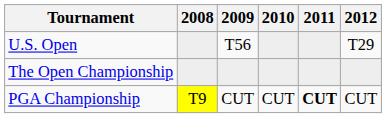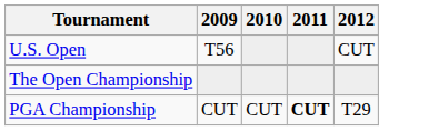 <table class="wikitable" style="font-size:95%;text-align:center;">
 <tr>
 <th>Tournament</th>
-<th>2008</th>
 <th>2009</th>
 <th>2010</th>
 <th>2011</th>
 <th>2012</th>
 </tr>
 <tr>
 <td align=left><a href='#'>U.S. Open</a></td>
-<td style="background:#eeeeee;"></td>
 <td>T56</td>
 <td style="background:#eeeeee;"></td>
 <td style="background:#eeeeee;"></td>
-<td>T29</td>
+<td>CUT</td>
 </tr>
 <tr>
 <td align=left><a href='#'>The Open Championship</a></td>
 <td style="background:#eeeeee;"></td>
 <td style="background:#eeeeee;"></td>
 <td style="background:#eeeeee;"></td>
 <td style="background:#eeeeee;"></td>
-<td style="background:#eeeeee;"></td>
 </tr>
 <tr>
 <td align=left><a href='#'>PGA Championship</a></td>
-<td style="background:yellow;">T9</td>
 <td>CUT</td>
 <td>CUT</td>
 <td><strong>CUT</strong></td>
-<td>CUT</td>
+<td>T29</td>
 </tr>
 </table>
